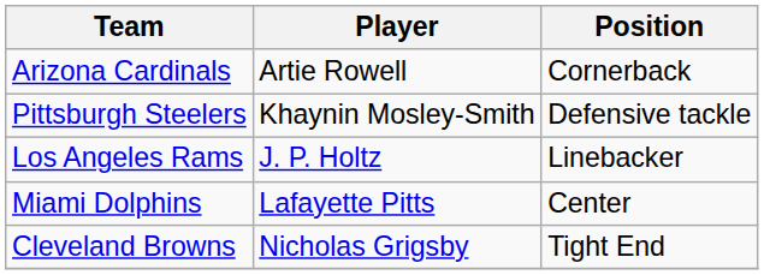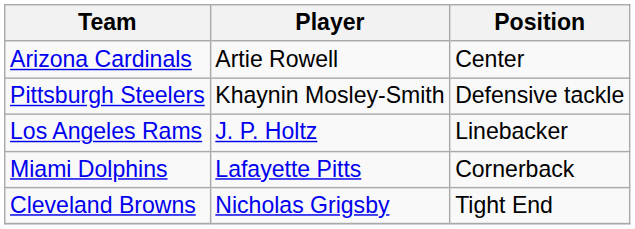 <table class="wikitable">
 <tr>
 <th>Team</th>
 <th>Player</th>
 <th>Position</th>
 </tr>
 <tr>
 <td><a href='#'>Arizona Cardinals</a></td>
 <td>Artie Rowell</td>
-<td>Cornerback</td>
+<td>Center</td>
 </tr>
 <tr>
 <td><a href='#'>Pittsburgh Steelers</a></td>
 <td>Khaynin Mosley-Smith</td>
 <td>Defensive tackle</td>
 </tr>
 <tr>
 <td><a href='#'>Los Angeles Rams</a></td>
 <td><a href='#'>J. P. Holtz</a></td>
 <td>Linebacker</td>
 </tr>
 <tr>
 <td><a href='#'>Miami Dolphins</a></td>
 <td><a href='#'>Lafayette Pitts</a></td>
-<td>Center</td>
+<td>Cornerback</td>
 </tr>
 <tr>
 <td><a href='#'>Cleveland Browns</a></td>
 <td><a href='#'>Nicholas Grigsby</a></td>
 <td>Tight End</td>
 </tr>
 <tr>
 </tr>
 </table>
